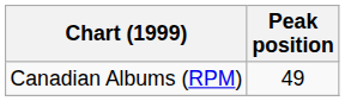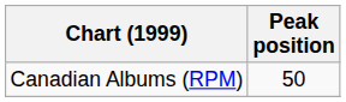 <table class="wikitable">
 <tr>
 <th align=center>Chart (1999)</th>
 <th align=center>Peak<br>position</th>
 </tr>
 <tr>
 <td>Canadian Albums (<a href='#'>RPM</a>)</td>
-<td style="text-align:center">49</td>
+<td style="text-align:center">50</td>
 </tr>
 <tr>
 </tr>
 </table>
